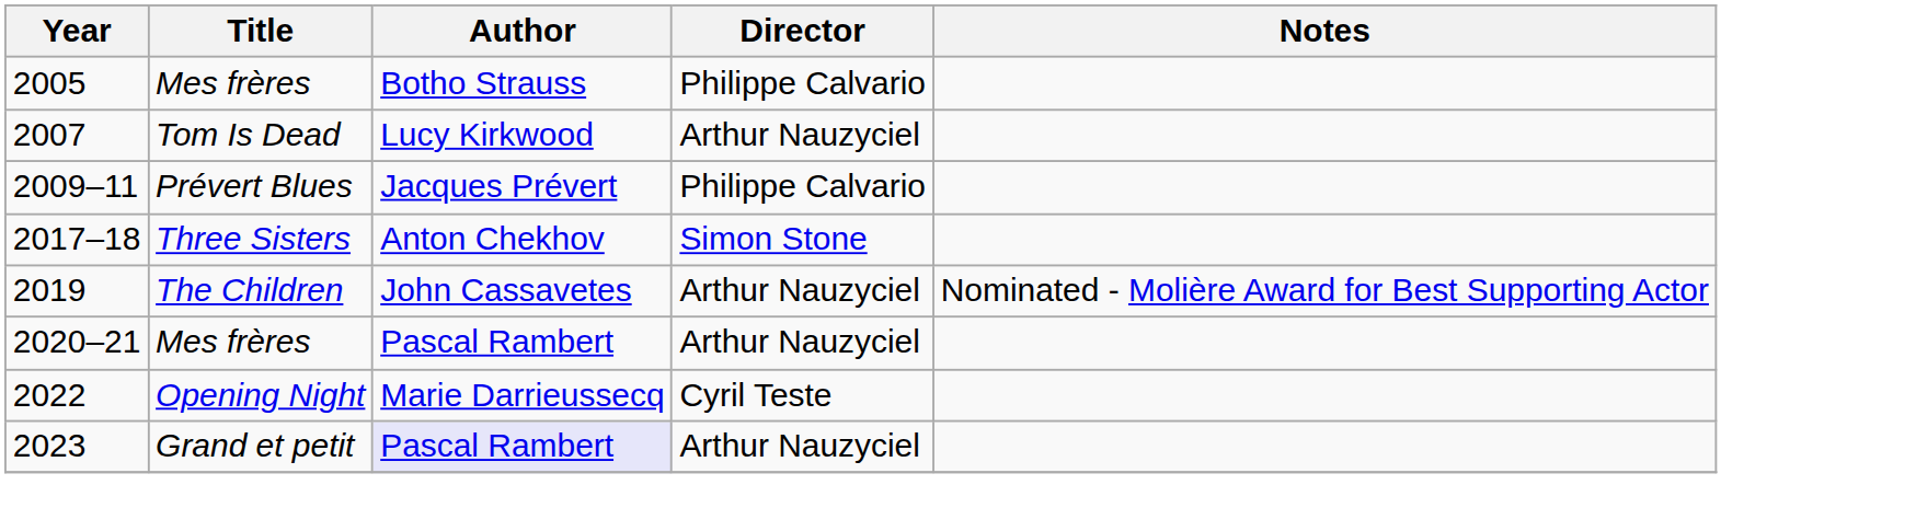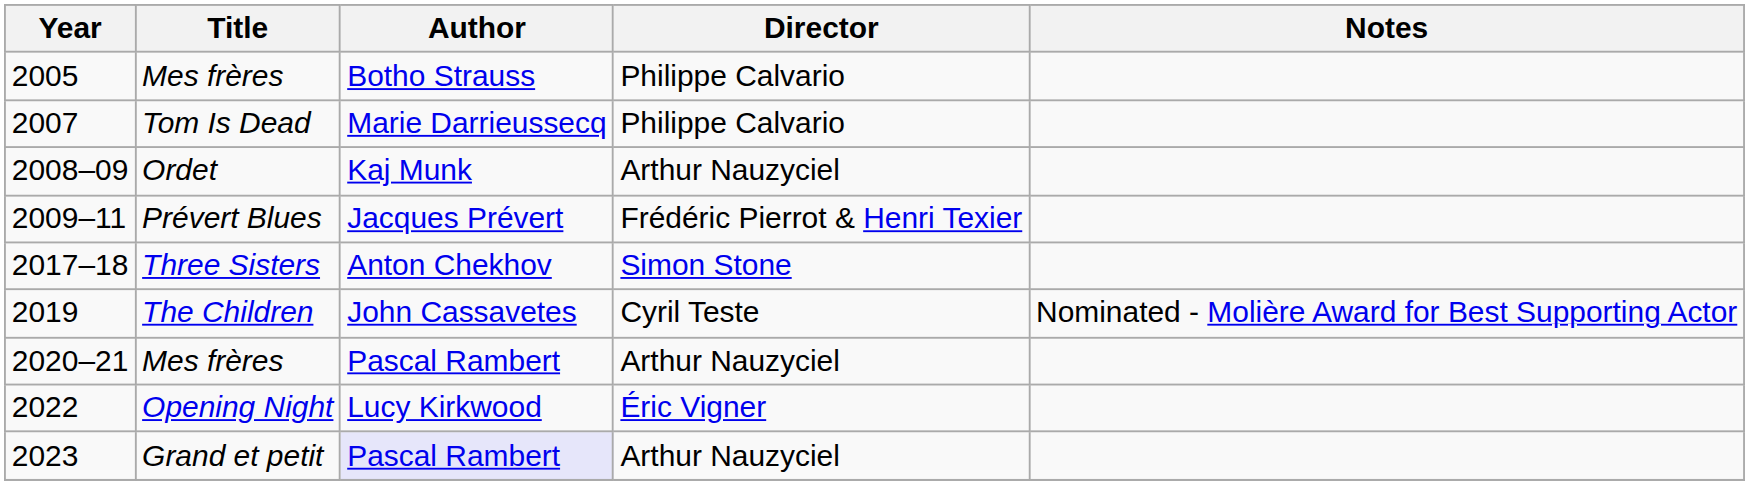 <table class="wikitable">
 <tr>
 <th>Year</th>
 <th>Title</th>
 <th>Author</th>
 <th>Director</th>
 <th>Notes</th>
 </tr>
 <tr>
 <td>2005</td>
 <td><em>Mes frères</em></td>
 <td><a href='#'>Botho Strauss</a></td>
 <td>Philippe Calvario</td>
 <td></td>
 </tr>
 <tr>
 <td>2007</td>
 <td><em>Tom Is Dead</em></td>
-<td><a href='#'>Lucy Kirkwood</a></td>
+<td><a href='#'>Marie Darrieussecq</a></td>
+<td>Philippe Calvario</td>
+<td></td>
+</tr>
+<tr>
+<td>2008–09</td>
+<td><em>Ordet</em></td>
+<td><a href='#'>Kaj Munk</a></td>
 <td>Arthur Nauzyciel</td>
 <td></td>
 </tr>
 <tr>
 <td>2009–11</td>
 <td><em>Prévert Blues</em></td>
 <td><a href='#'>Jacques Prévert</a></td>
-<td>Philippe Calvario</td>
+<td>Frédéric Pierrot & <a href='#'>Henri Texier</a></td>
 <td></td>
 </tr>
 <tr>
 <td>2017–18</td>
 <td><em><a href='#'>Three Sisters</a></em></td>
 <td><a href='#'>Anton Chekhov</a></td>
 <td><a href='#'>Simon Stone</a></td>
 <td></td>
 </tr>
 <tr>
 <td>2019</td>
 <td><em><a href='#'>The Children</a></em></td>
 <td><a href='#'>John Cassavetes</a></td>
-<td>Arthur Nauzyciel</td>
+<td>Cyril Teste</td>
 <td>Nominated - <a href='#'>Molière Award for Best Supporting Actor</a></td>
 </tr>
 <tr>
 <td>2020–21</td>
 <td><em>Mes frères</em></td>
 <td><a href='#'>Pascal Rambert</a></td>
 <td>Arthur Nauzyciel</td>
 <td></td>
 </tr>
 <tr>
 <td>2022</td>
 <td><em><a href='#'>Opening Night</a></em></td>
-<td><a href='#'>Marie Darrieussecq</a></td>
-<td>Cyril Teste</td>
+<td><a href='#'>Lucy Kirkwood</a></td>
+<td><a href='#'>Éric Vigner</a></td>
 <td></td>
 </tr>
 <tr>
 <td>2023</td>
 <td><em>Grand et petit</em></td>
 <td style="background: lavender;"><a href='#'>Pascal Rambert</a></td>
 <td>Arthur Nauzyciel</td>
 <td></td>
 </tr>
 <tr>
 </tr>
 </table>
